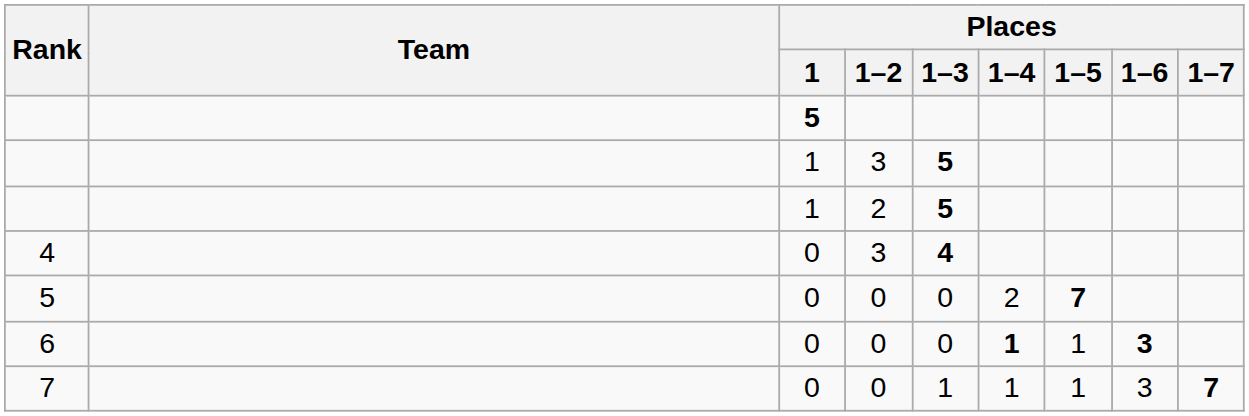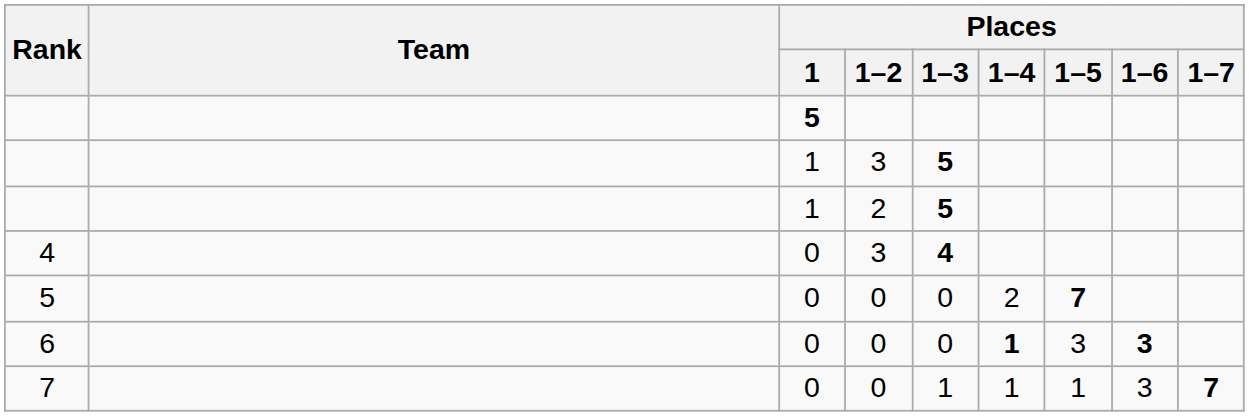 <table class="wikitable" style="text-align:center">
 <tr>
 <th rowspan="2" width=40>Rank</th>
 <th rowspan="2" width=380>Team</th>
 <th colspan="7">Places</th>
 </tr>
 <tr>
 <th width=30>1</th>
 <th width=30>1–2</th>
 <th width=30>1–3</th>
 <th width=30>1–4</th>
 <th width=30>1–5</th>
 <th width=30>1–6</th>
 <th width=30>1–7</th>
 </tr>
 <tr>
 <td></td>
 <td align=left></td>
 <td><strong>5</strong></td>
 <td></td>
 <td></td>
 <td></td>
 <td></td>
 <td></td>
 <td></td>
 </tr>
 <tr>
 <td></td>
 <td align=left></td>
 <td>1</td>
 <td>3</td>
 <td><strong>5</strong></td>
 <td></td>
 <td></td>
 <td></td>
 <td></td>
 </tr>
 <tr>
 <td></td>
 <td align=left></td>
 <td>1</td>
 <td>2</td>
 <td><strong>5</strong></td>
 <td></td>
 <td></td>
 <td></td>
 <td></td>
 </tr>
 <tr>
 <td>4</td>
 <td align=left></td>
 <td>0</td>
 <td>3</td>
 <td><strong>4</strong></td>
 <td></td>
 <td></td>
 <td></td>
 <td></td>
 </tr>
 <tr>
 <td>5</td>
 <td align=left></td>
 <td>0</td>
 <td>0</td>
 <td>0</td>
 <td>2</td>
 <td><strong>7</strong></td>
 <td></td>
 <td></td>
 </tr>
 <tr>
 <td>6</td>
 <td align=left></td>
 <td>0</td>
 <td>0</td>
 <td>0</td>
 <td><strong>1</strong></td>
-<td>1</td>
+<td>3</td>
 <td><strong>3</strong></td>
 <td></td>
 </tr>
 <tr>
 <td>7</td>
 <td align=left></td>
 <td>0</td>
 <td>0</td>
 <td>1</td>
 <td>1</td>
 <td>1</td>
 <td>3</td>
 <td><strong>7</strong></td>
 </tr>
 </table>
